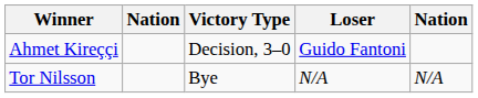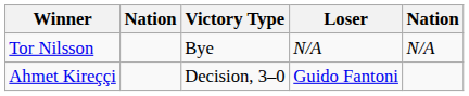 <table class="wikitable sortable" style="text-align:left;">
 <tr>
 <th>Winner</th>
 <th>Nation</th>
 <th>Victory Type</th>
 <th>Loser</th>
 <th>Nation</th>
 </tr>
 <tr>
+<td><a href='#'>Tor Nilsson</a></td>
+<td></td>
+<td>Bye</td>
+<td><em>N/A</em></td>
+<td><em>N/A</em></td>
+</tr>
+<tr>
 <td><a href='#'>Ahmet Kireççi</a></td>
 <td></td>
 <td>Decision, 3–0</td>
 <td><a href='#'>Guido Fantoni</a></td>
 <td></td>
 </tr>
-<tr>
-<td><a href='#'>Tor Nilsson</a></td>
-<td></td>
-<td>Bye</td>
-<td><em>N/A</em></td>
-<td><em>N/A</em></td>
-</tr>
 </table>
